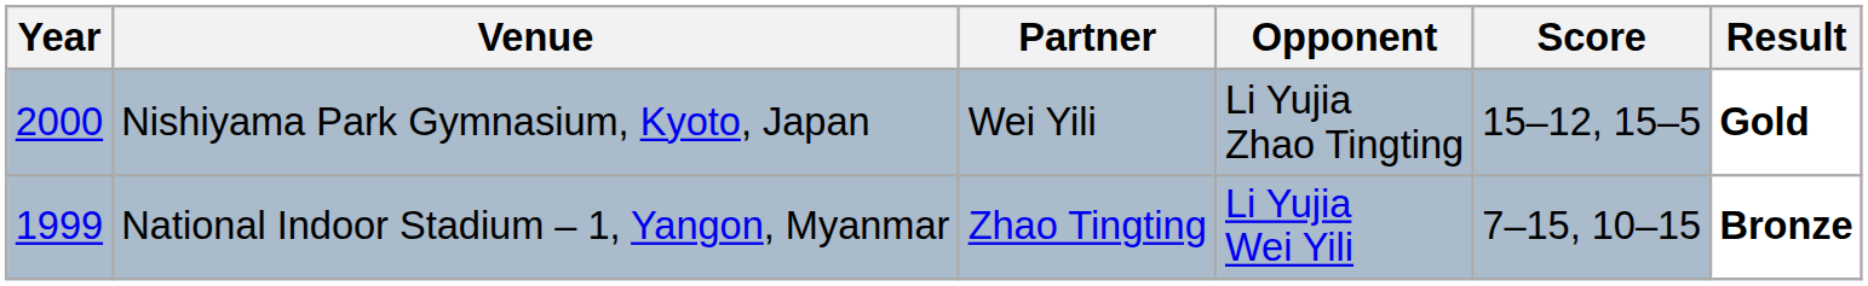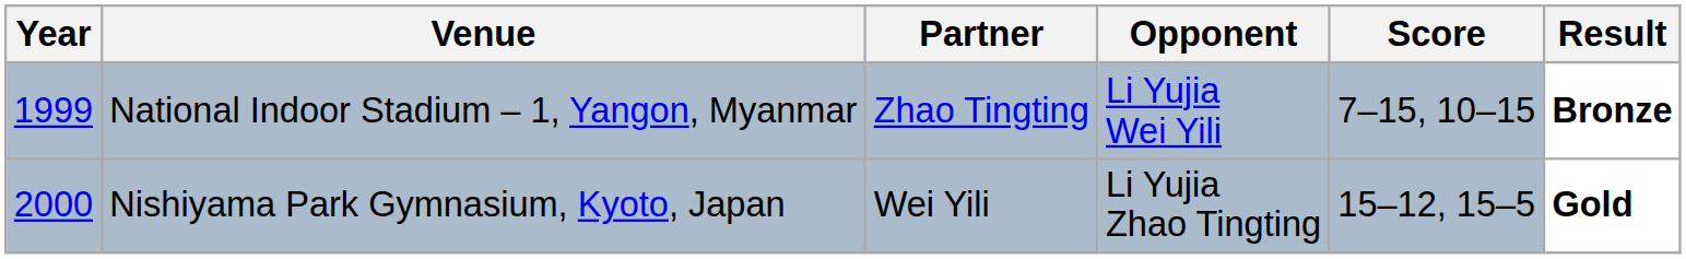 <table class="sortable wikitable" style="font-size: 90%;">
 <tr>
 <th>Year</th>
 <th>Venue</th>
 <th>Partner</th>
 <th>Opponent</th>
 <th>Score</th>
 <th>Result</th>
 </tr>
 <tr style="background:#AABBCC">
+<td align="center"><a href='#'>1999</a></td>
+<td align="left">National Indoor Stadium – 1, <a href='#'>Yangon</a>, Myanmar</td>
+<td align="left"> <a href='#'>Zhao Tingting</a></td>
+<td align="left"> <a href='#'>Li Yujia</a><br> <a href='#'>Wei Yili</a></td>
+<td align="left">7–15, 10–15</td>
+<td style="text-align:left; background:white"> <strong>Bronze</strong></td>
+</tr>
+<tr style="background:#AABBCC">
 <td align="center"><a href='#'>2000</a></td>
 <td align="left">Nishiyama Park Gymnasium, <a href='#'>Kyoto</a>, Japan</td>
 <td align="left"> Wei Yili</td>
 <td align="left"> Li Yujia<br> Zhao Tingting</td>
 <td align="left">15–12, 15–5</td>
 <td style="text-align:left; background:white"> <strong>Gold</strong></td>
 </tr>
-<tr style="background:#AABBCC">
-<td align="center"><a href='#'>1999</a></td>
-<td align="left">National Indoor Stadium – 1, <a href='#'>Yangon</a>, Myanmar</td>
-<td align="left"> <a href='#'>Zhao Tingting</a></td>
-<td align="left"> <a href='#'>Li Yujia</a><br> <a href='#'>Wei Yili</a></td>
-<td align="left">7–15, 10–15</td>
-<td style="text-align:left; background:white"> <strong>Bronze</strong></td>
-</tr>
 </table>
